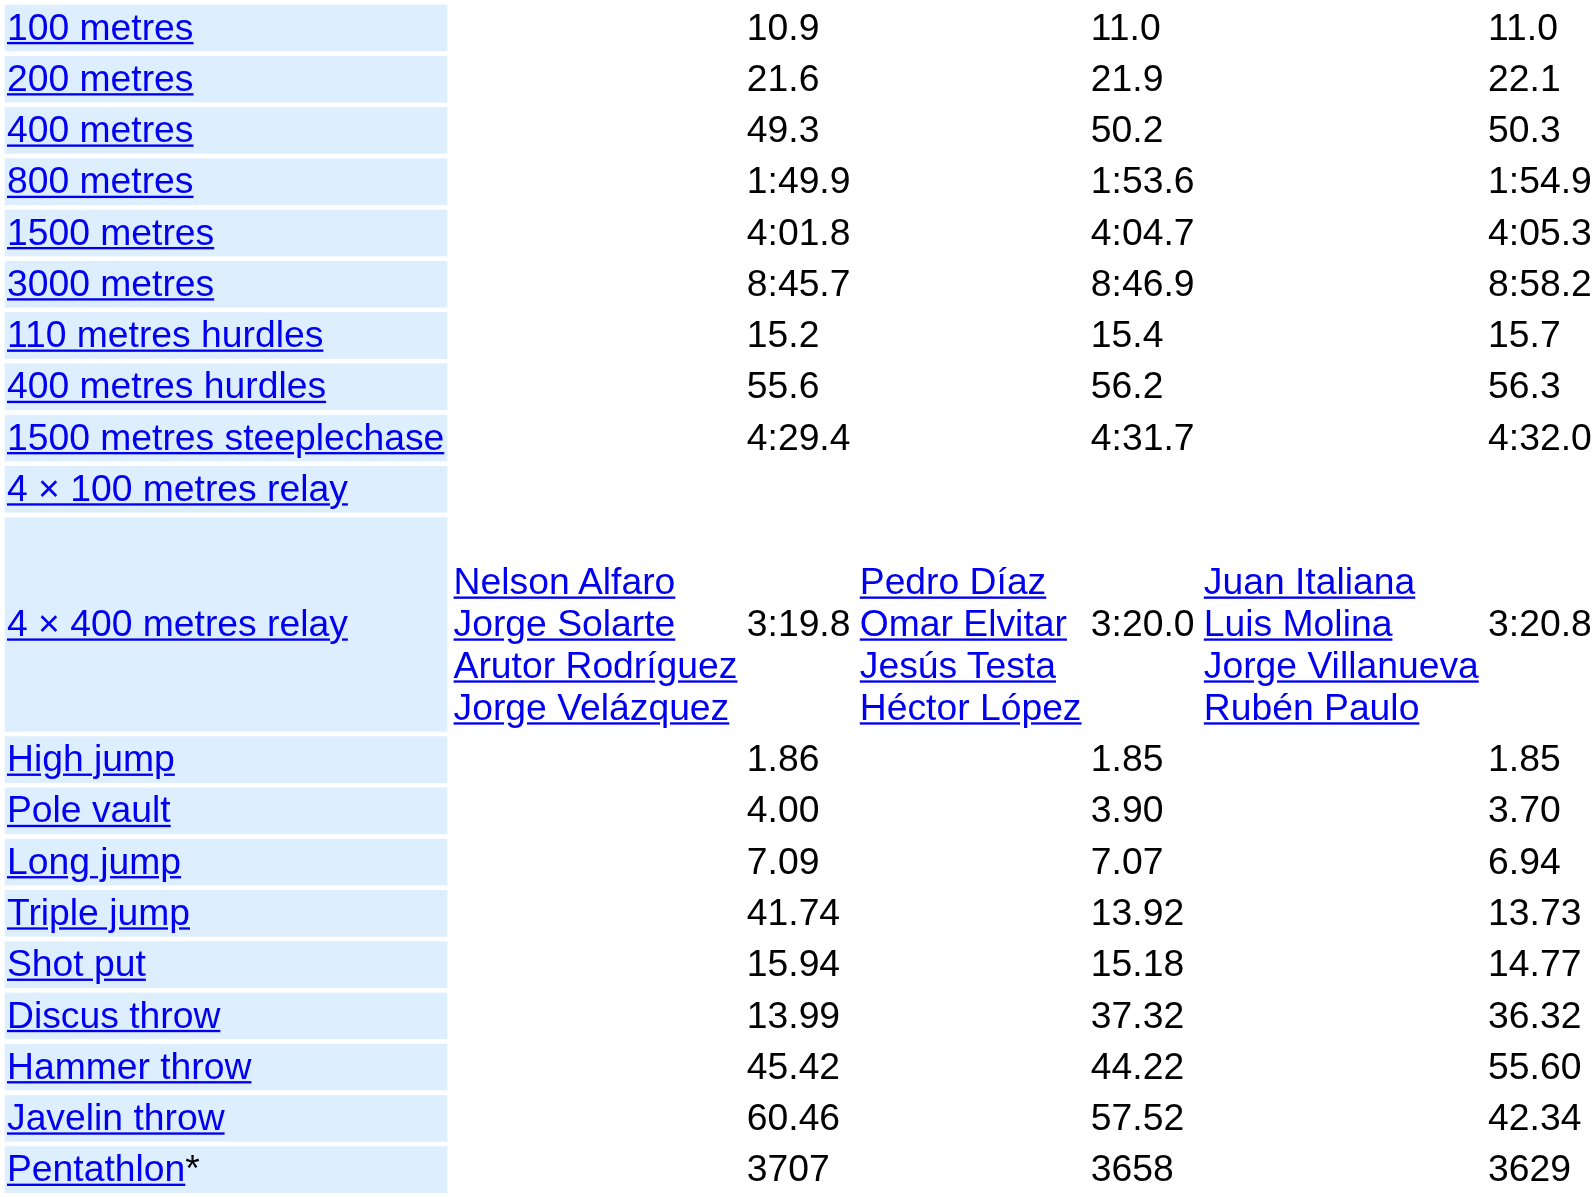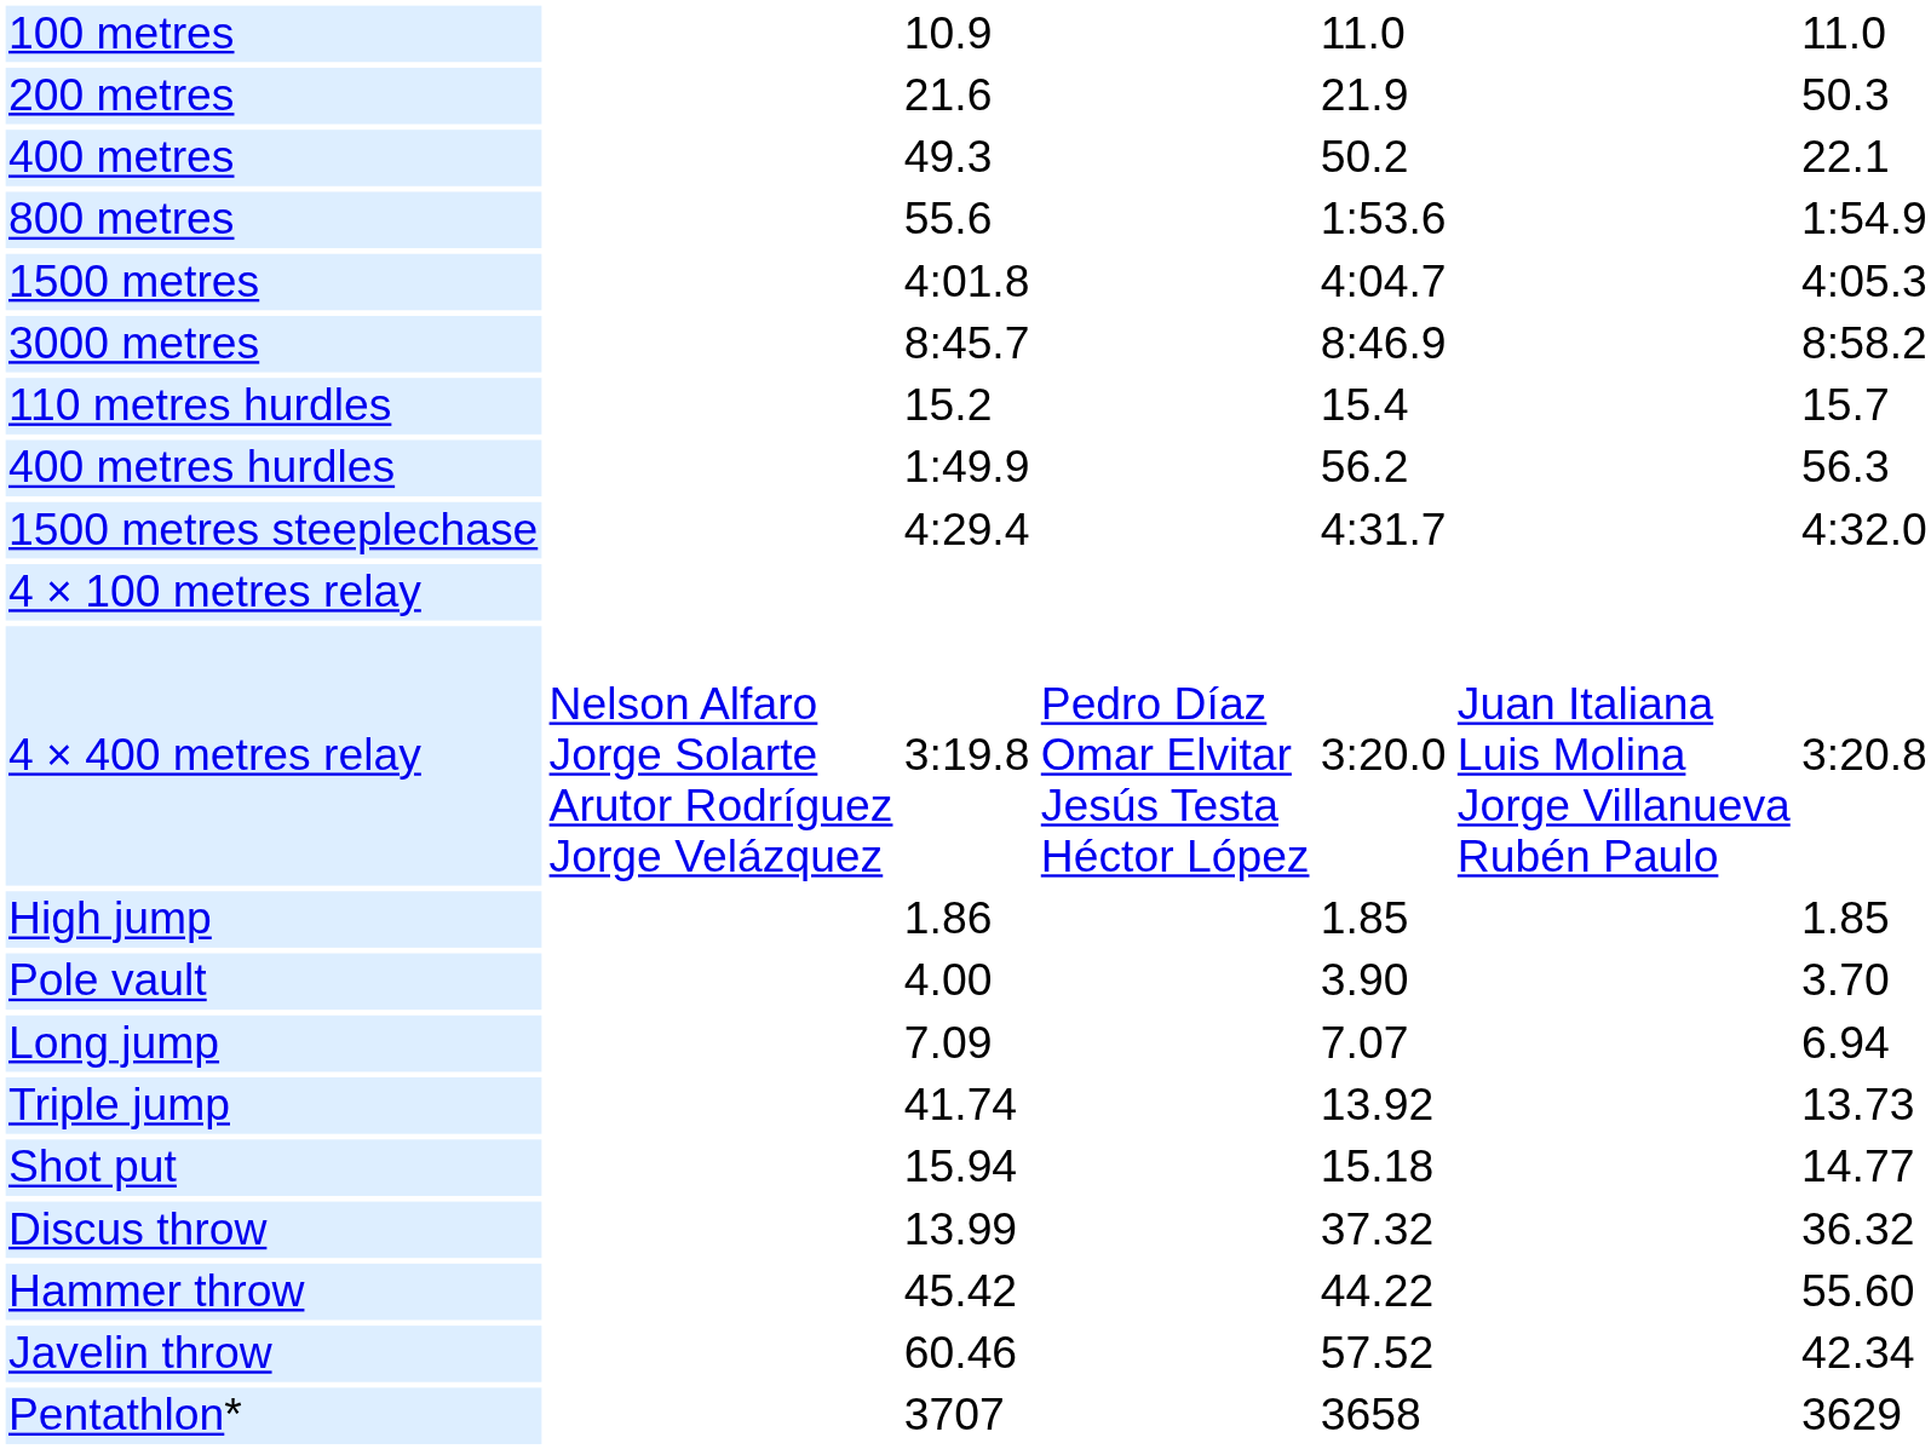 <table>
 <tr>
 <td bgcolor = DDEEFF><a href='#'>100 metres</a></td>
 <td></td>
 <td>10.9</td>
 <td></td>
 <td>11.0</td>
 <td></td>
 <td>11.0</td>
 </tr>
 <tr>
 <td bgcolor = DDEEFF><a href='#'>200 metres</a></td>
 <td></td>
 <td>21.6</td>
 <td></td>
 <td>21.9</td>
 <td></td>
-<td>22.1</td>
+<td>50.3</td>
 </tr>
 <tr>
 <td bgcolor = DDEEFF><a href='#'>400 metres</a></td>
 <td></td>
 <td>49.3</td>
 <td></td>
 <td>50.2</td>
 <td></td>
-<td>50.3</td>
+<td>22.1</td>
 </tr>
 <tr>
 <td bgcolor = DDEEFF><a href='#'>800 metres</a></td>
 <td></td>
-<td>1:49.9</td>
+<td>55.6</td>
 <td></td>
 <td>1:53.6</td>
 <td></td>
 <td>1:54.9</td>
 </tr>
 <tr>
 <td bgcolor = DDEEFF><a href='#'>1500 metres</a></td>
 <td></td>
 <td>4:01.8</td>
 <td></td>
 <td>4:04.7</td>
 <td></td>
 <td>4:05.3</td>
 </tr>
 <tr>
 <td bgcolor = DDEEFF><a href='#'>3000 metres</a></td>
 <td></td>
 <td>8:45.7</td>
 <td></td>
 <td>8:46.9</td>
 <td></td>
 <td>8:58.2</td>
 </tr>
 <tr>
 <td bgcolor = DDEEFF><a href='#'>110 metres hurdles</a></td>
 <td></td>
 <td>15.2</td>
 <td></td>
 <td>15.4</td>
 <td></td>
 <td>15.7</td>
 </tr>
 <tr>
 <td bgcolor = DDEEFF><a href='#'>400 metres hurdles</a></td>
 <td></td>
-<td>55.6</td>
+<td>1:49.9</td>
 <td></td>
 <td>56.2</td>
 <td></td>
 <td>56.3</td>
 </tr>
 <tr>
 <td bgcolor = DDEEFF><a href='#'>1500 metres steeplechase</a></td>
 <td></td>
 <td>4:29.4</td>
 <td></td>
 <td>4:31.7</td>
 <td></td>
 <td>4:32.0</td>
 </tr>
 <tr>
 <td bgcolor = DDEEFF><a href='#'>4 × 100 metres relay</a></td>
 <td></td>
 <td></td>
 <td></td>
 <td></td>
 <td></td>
 <td></td>
 </tr>
 <tr>
 <td bgcolor = DDEEFF><a href='#'>4 × 400 metres relay</a></td>
 <td><br><a href='#'>Nelson Alfaro</a><br><a href='#'>Jorge Solarte</a><br><a href='#'>Arutor Rodríguez</a><br><a href='#'>Jorge Velázquez</a></td>
 <td>3:19.8</td>
 <td><br><a href='#'>Pedro Díaz</a><br><a href='#'>Omar Elvitar</a><br><a href='#'>Jesús Testa</a><br><a href='#'>Héctor López</a></td>
 <td>3:20.0</td>
 <td><br><a href='#'>Juan Italiana</a><br><a href='#'>Luis Molina</a><br><a href='#'>Jorge Villanueva</a><br><a href='#'>Rubén Paulo</a></td>
 <td>3:20.8</td>
 </tr>
 <tr>
 <td bgcolor = DDEEFF><a href='#'>High jump</a></td>
 <td></td>
 <td>1.86</td>
 <td></td>
 <td>1.85</td>
 <td></td>
 <td>1.85</td>
 </tr>
 <tr>
 <td bgcolor = DDEEFF><a href='#'>Pole vault</a></td>
 <td></td>
 <td>4.00</td>
 <td></td>
 <td>3.90</td>
 <td></td>
 <td>3.70</td>
 </tr>
 <tr>
 <td bgcolor = DDEEFF><a href='#'>Long jump</a></td>
 <td></td>
 <td>7.09</td>
 <td></td>
 <td>7.07</td>
 <td></td>
 <td>6.94</td>
 </tr>
 <tr>
 <td bgcolor = DDEEFF><a href='#'>Triple jump</a></td>
 <td></td>
 <td>41.74</td>
 <td></td>
 <td>13.92</td>
 <td></td>
 <td>13.73</td>
 </tr>
 <tr>
 <td bgcolor = DDEEFF><a href='#'>Shot put</a></td>
 <td></td>
 <td>15.94</td>
 <td></td>
 <td>15.18</td>
 <td></td>
 <td>14.77</td>
 </tr>
 <tr>
 <td bgcolor = DDEEFF><a href='#'>Discus throw</a></td>
 <td></td>
 <td>13.99</td>
 <td></td>
 <td>37.32</td>
 <td></td>
 <td>36.32</td>
 </tr>
 <tr>
 <td bgcolor = DDEEFF><a href='#'>Hammer throw</a></td>
 <td></td>
 <td>45.42</td>
 <td></td>
 <td>44.22</td>
 <td></td>
 <td>55.60</td>
 </tr>
 <tr>
 <td bgcolor = DDEEFF><a href='#'>Javelin throw</a></td>
 <td></td>
 <td>60.46</td>
 <td></td>
 <td>57.52</td>
 <td></td>
 <td>42.34</td>
 </tr>
 <tr>
 <td bgcolor = DDEEFF><a href='#'>Pentathlon</a>*</td>
 <td></td>
 <td>3707</td>
 <td></td>
 <td>3658</td>
 <td></td>
 <td>3629</td>
 </tr>
 </table>
